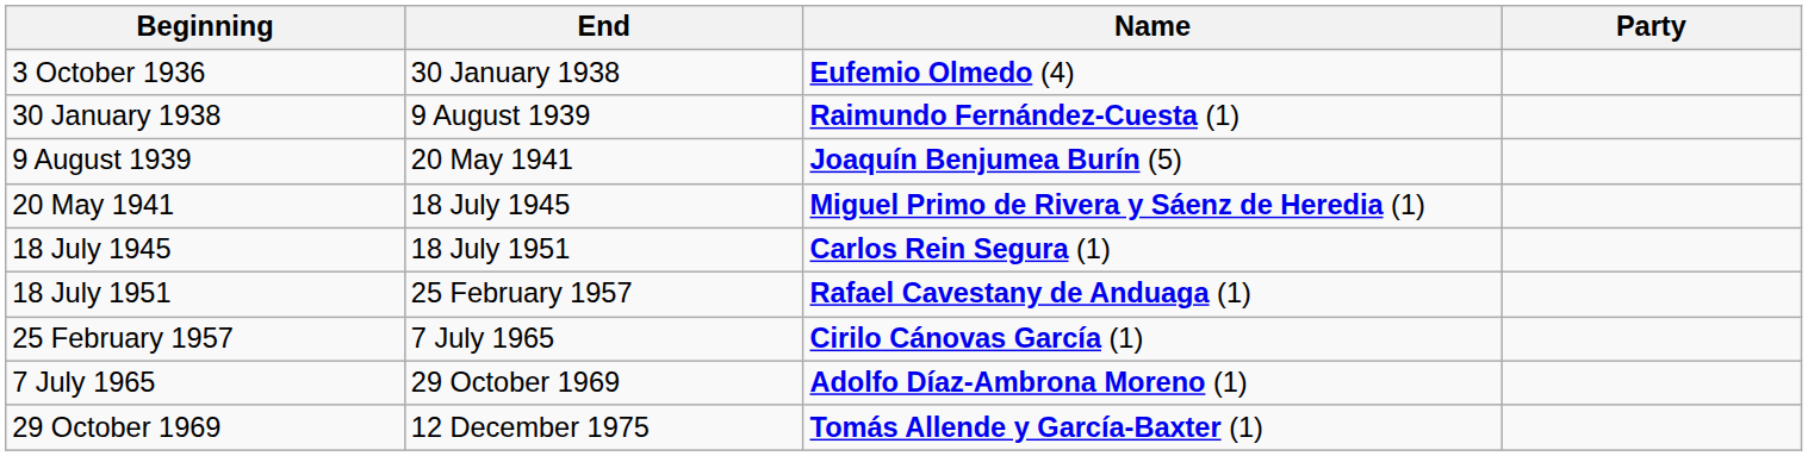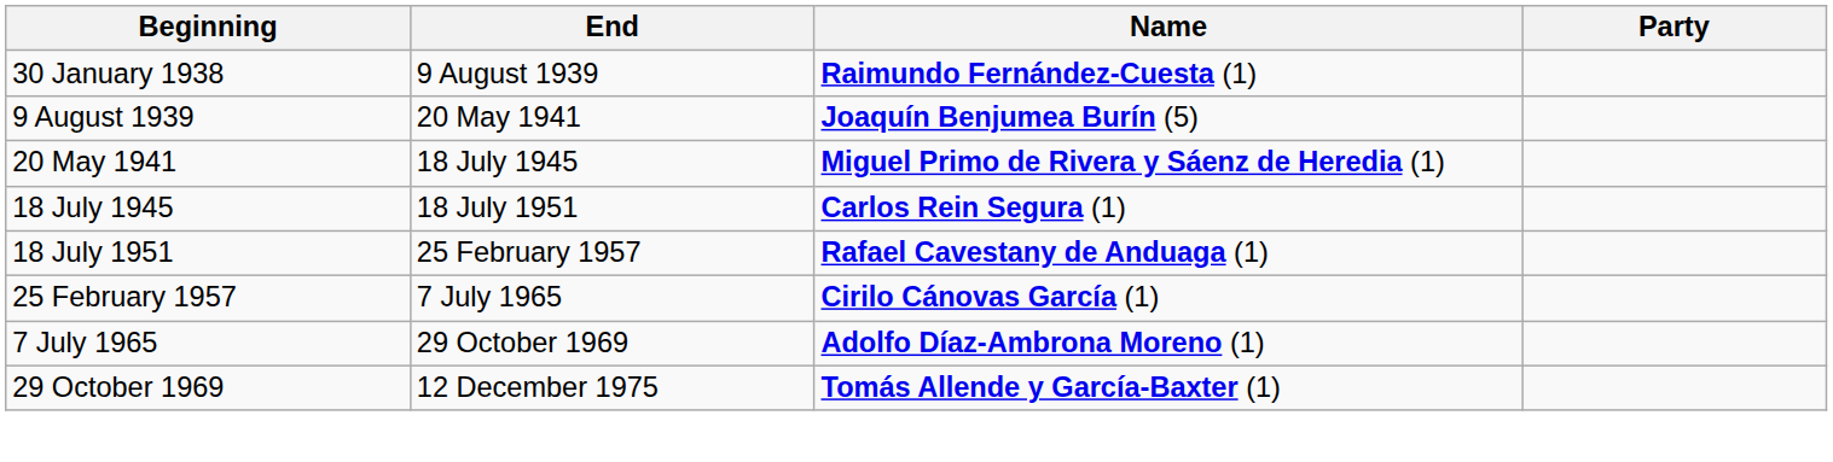 <table class="wikitable">
 <tr>
 <th style="width:20%">Beginning</th>
 <th style="width:20%">End</th>
 <th style="width:35%">Name</th>
 <th style="width:15%">Party</th>
-</tr>
-<tr>
-<td>3 October 1936</td>
-<td>30 January 1938</td>
-<td><strong><a href='#'>Eufemio Olmedo</a></strong> (4)</td>
-<td></td>
 </tr>
 <tr>
 <td>30 January 1938</td>
 <td>9 August 1939</td>
 <td><strong><a href='#'>Raimundo Fernández-Cuesta</a></strong> (1)</td>
 <td></td>
 </tr>
 <tr>
 <td>9 August 1939</td>
 <td>20 May 1941</td>
 <td><strong><a href='#'>Joaquín Benjumea Burín</a></strong> (5)</td>
 <td></td>
 </tr>
 <tr>
 <td>20 May 1941</td>
 <td>18 July 1945</td>
 <td><strong><a href='#'>Miguel Primo de Rivera y Sáenz de Heredia</a></strong> (1)</td>
 <td></td>
 </tr>
 <tr>
 <td>18 July 1945</td>
 <td>18 July 1951</td>
 <td><strong><a href='#'>Carlos Rein Segura</a></strong> (1)</td>
 <td></td>
 </tr>
 <tr>
 <td>18 July 1951</td>
 <td>25 February 1957</td>
 <td><strong><a href='#'>Rafael Cavestany de Anduaga</a></strong> (1)</td>
 <td></td>
 </tr>
 <tr>
 <td>25 February 1957</td>
 <td>7 July 1965</td>
 <td><strong><a href='#'>Cirilo Cánovas García</a></strong> (1)</td>
 <td></td>
 </tr>
 <tr>
 <td>7 July 1965</td>
 <td>29 October 1969</td>
 <td><strong><a href='#'>Adolfo Díaz-Ambrona Moreno</a></strong> (1)</td>
 <td></td>
 </tr>
 <tr>
 <td>29 October 1969</td>
 <td>12 December 1975</td>
 <td><strong><a href='#'>Tomás Allende y García-Baxter</a></strong> (1)</td>
 <td></td>
 </tr>
 </table>
